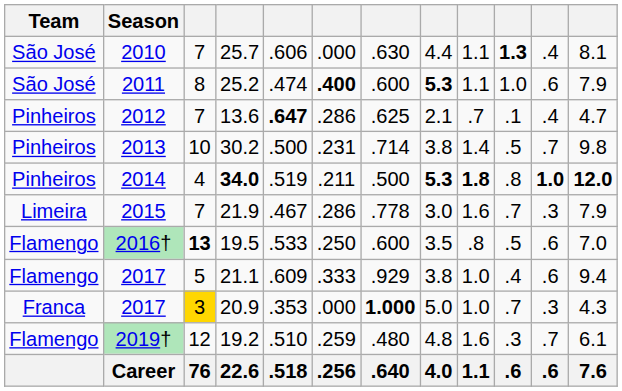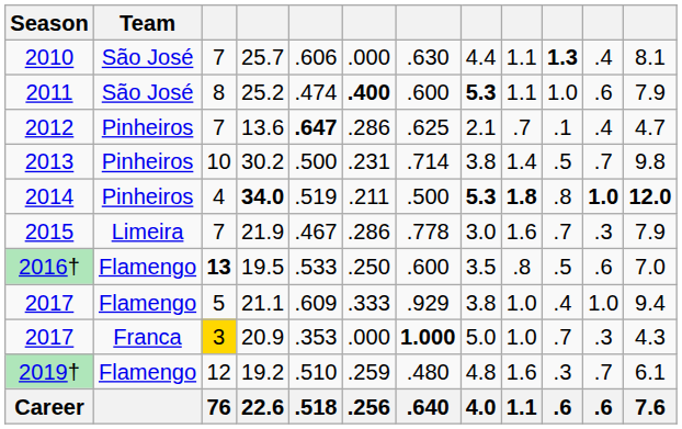 <table class="wikitable sortable" style="font-size:95%; text-align:center;">
 <tr>
+<th>Season</th>
 <th>Team</th>
-<th>Season</th>
 <th></th>
 <th></th>
 <th></th>
 <th></th>
 <th></th>
 <th></th>
 <th></th>
 <th></th>
 <th></th>
 <th></th>
 </tr>
 <tr>
+<td><a href='#'>2010</a></td>
 <td><a href='#'>São José</a></td>
-<td><a href='#'>2010</a></td>
 <td>7</td>
 <td>25.7</td>
 <td>.606</td>
 <td>.000</td>
 <td>.630</td>
 <td>4.4</td>
 <td>1.1</td>
 <td><strong>1.3</strong></td>
 <td>.4</td>
 <td>8.1</td>
 </tr>
 <tr>
+<td><a href='#'>2011</a></td>
 <td><a href='#'>São José</a></td>
-<td><a href='#'>2011</a></td>
 <td>8</td>
 <td>25.2</td>
 <td>.474</td>
 <td><strong>.400</strong></td>
 <td>.600</td>
 <td><strong>5.3</strong></td>
 <td>1.1</td>
 <td>1.0</td>
 <td>.6</td>
 <td>7.9</td>
 </tr>
 <tr>
+<td><a href='#'>2012</a></td>
 <td><a href='#'>Pinheiros</a></td>
-<td><a href='#'>2012</a></td>
 <td>7</td>
 <td>13.6</td>
 <td><strong>.647</strong></td>
 <td>.286</td>
 <td>.625</td>
 <td>2.1</td>
 <td>.7</td>
 <td>.1</td>
 <td>.4</td>
 <td>4.7</td>
 </tr>
 <tr>
+<td><a href='#'>2013</a></td>
 <td><a href='#'>Pinheiros</a></td>
-<td><a href='#'>2013</a></td>
 <td>10</td>
 <td>30.2</td>
 <td>.500</td>
 <td>.231</td>
 <td>.714</td>
 <td>3.8</td>
 <td>1.4</td>
 <td>.5</td>
 <td>.7</td>
 <td>9.8</td>
 </tr>
 <tr>
+<td><a href='#'>2014</a></td>
 <td><a href='#'>Pinheiros</a></td>
-<td><a href='#'>2014</a></td>
 <td>4</td>
 <td><strong>34.0</strong></td>
 <td>.519</td>
 <td>.211</td>
 <td>.500</td>
 <td><strong>5.3</strong></td>
 <td><strong>1.8</strong></td>
 <td>.8</td>
 <td><strong>1.0</strong></td>
 <td><strong>12.0</strong></td>
 </tr>
 <tr>
+<td><a href='#'>2015</a></td>
 <td><a href='#'>Limeira</a></td>
-<td><a href='#'>2015</a></td>
 <td>7</td>
 <td>21.9</td>
 <td>.467</td>
 <td>.286</td>
 <td>.778</td>
 <td>3.0</td>
 <td>1.6</td>
 <td>.7</td>
 <td>.3</td>
 <td>7.9</td>
 </tr>
 <tr>
+<td style="text-align:center;background:#afe6ba;"><a href='#'>2016</a>†</td>
 <td><a href='#'>Flamengo</a></td>
-<td style="text-align:center;background:#afe6ba;"><a href='#'>2016</a>†</td>
 <td><strong>13</strong></td>
 <td>19.5</td>
 <td>.533</td>
 <td>.250</td>
 <td>.600</td>
 <td>3.5</td>
 <td>.8</td>
 <td>.5</td>
 <td>.6</td>
 <td>7.0</td>
 </tr>
 <tr>
+<td><a href='#'>2017</a></td>
 <td><a href='#'>Flamengo</a></td>
-<td><a href='#'>2017</a></td>
 <td>5</td>
 <td>21.1</td>
 <td>.609</td>
 <td>.333</td>
 <td>.929</td>
 <td>3.8</td>
 <td>1.0</td>
 <td>.4</td>
-<td>.6</td>
+<td>1.0</td>
 <td>9.4</td>
 </tr>
 <tr>
+<td><a href='#'>2017</a></td>
 <td><a href='#'>Franca</a></td>
-<td><a href='#'>2017</a></td>
 <td style="background: gold;">3</td>
 <td>20.9</td>
 <td>.353</td>
 <td>.000</td>
 <td><strong>1.000</strong></td>
 <td>5.0</td>
 <td>1.0</td>
 <td>.7</td>
 <td>.3</td>
 <td>4.3</td>
 </tr>
 <tr>
+<td style="text-align:center;background:#afe6ba;"><a href='#'>2019</a>†</td>
 <td><a href='#'>Flamengo</a></td>
-<td style="text-align:center;background:#afe6ba;"><a href='#'>2019</a>†</td>
 <td>12</td>
 <td>19.2</td>
 <td>.510</td>
 <td>.259</td>
 <td>.480</td>
 <td>4.8</td>
 <td>1.6</td>
 <td>.3</td>
 <td>.7</td>
 <td>6.1</td>
 </tr>
 <tr>
+<th>Career</th>
 <th></th>
-<th>Career</th>
 <th>76</th>
 <th>22.6</th>
 <th>.518</th>
 <th>.256</th>
 <th>.640</th>
 <th>4.0</th>
 <th>1.1</th>
 <th>.6</th>
 <th>.6</th>
 <th>7.6</th>
 </tr>
 </table>
